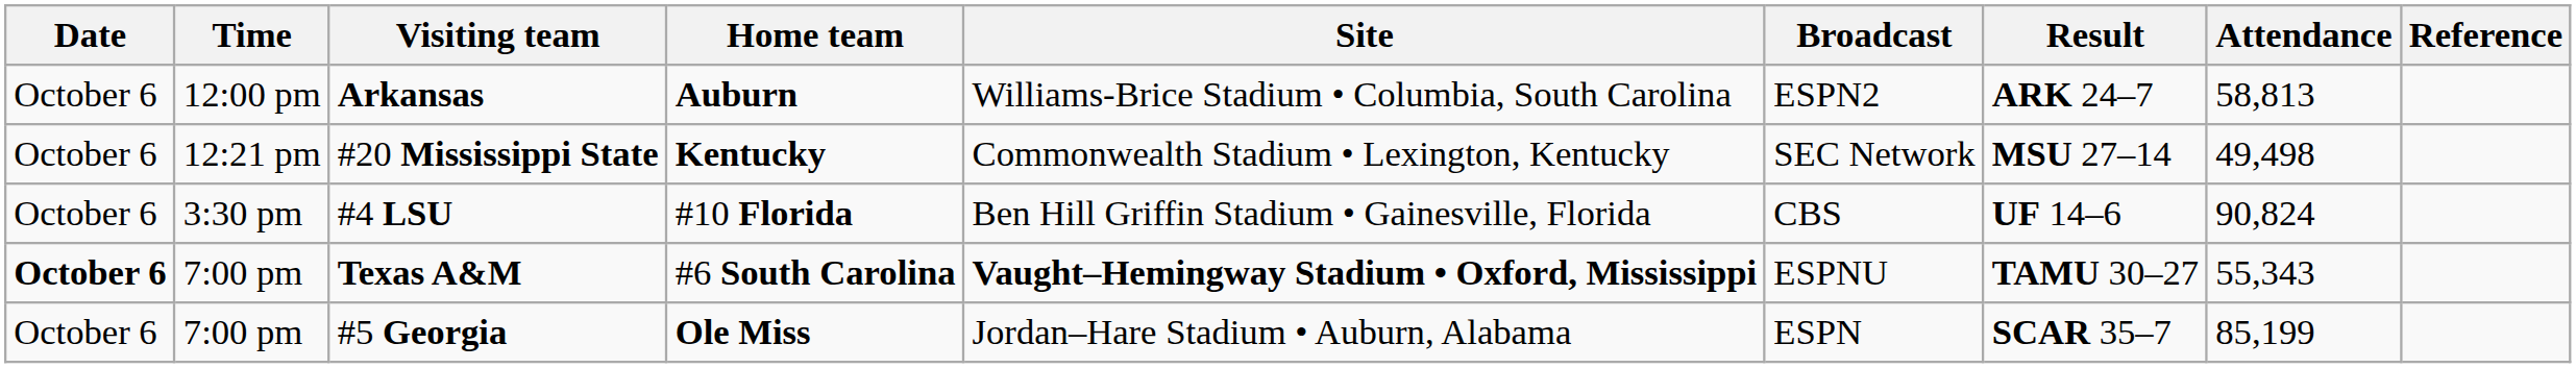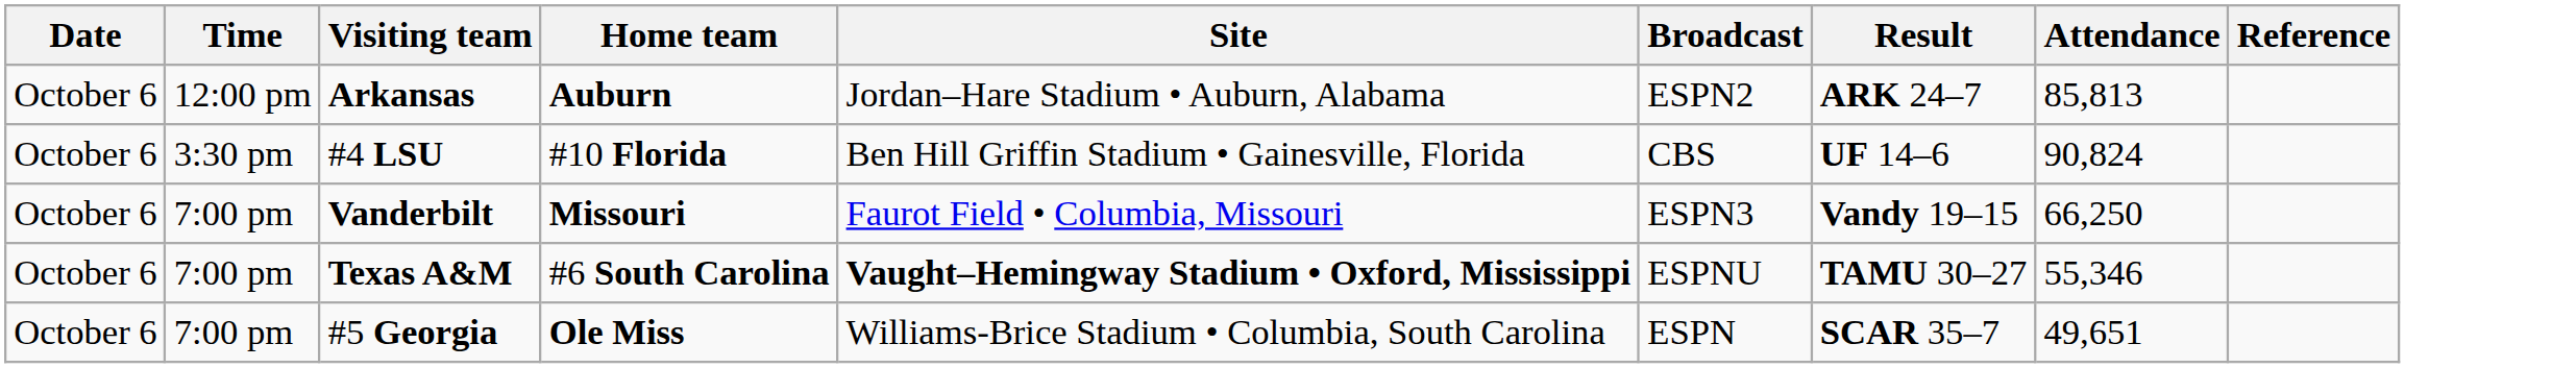 <table class="wikitable" style="font-size:95%;">
 <tr>
 <th>Date</th>
 <th>Time</th>
 <th>Visiting team</th>
 <th>Home team</th>
 <th>Site</th>
 <th>Broadcast</th>
 <th>Result</th>
 <th>Attendance</th>
 <th class="unsortable">Reference</th>
 </tr>
 <tr bgcolor=>
 <td>October 6</td>
 <td>12:00 pm</td>
 <td><strong>Arkansas</strong></td>
 <td><strong>Auburn</strong></td>
-<td>Williams-Brice Stadium • Columbia, South Carolina</td>
+<td>Jordan–Hare Stadium • Auburn, Alabama</td>
 <td>ESPN2</td>
 <td><strong>ARK</strong> 24–7</td>
-<td>58,813</td>
-<td align="center"></td>
-</tr>
-<tr bgcolor=>
-<td>October 6</td>
-<td>12:21 pm</td>
-<td>#20 <strong>Mississippi State</strong></td>
-<td><strong>Kentucky</strong></td>
-<td>Commonwealth Stadium • Lexington, Kentucky</td>
-<td>SEC Network</td>
-<td><strong>MSU</strong> 27–14</td>
-<td>49,498</td>
+<td>85,813</td>
 <td align="center"></td>
 </tr>
 <tr bgcolor=>
 <td>October 6</td>
 <td>3:30 pm</td>
 <td>#4 <strong>LSU</strong></td>
 <td>#10 <strong>Florida</strong></td>
 <td>Ben Hill Griffin Stadium • Gainesville, Florida</td>
 <td>CBS</td>
 <td><strong>UF</strong> 14–6</td>
 <td>90,824</td>
 <td align="center"></td>
 </tr>
 <tr bgcolor=>
-<td><strong>October 6</strong></td>
+<td>October 6</td>
+<td>7:00 pm</td>
+<td><strong>Vanderbilt</strong></td>
+<td><strong>Missouri</strong></td>
+<td><a href='#'>Faurot Field</a> • <a href='#'>Columbia, Missouri</a></td>
+<td>ESPN3</td>
+<td><strong>Vandy</strong> 19–15</td>
+<td>66,250</td>
+<td align="center"></td>
+</tr>
+<tr bgcolor=>
+<td>October 6</td>
 <td>7:00 pm</td>
 <td><strong>Texas A&M</strong></td>
 <td>#6 <strong>South Carolina</strong></td>
 <td><strong>Vaught–Hemingway Stadium • Oxford, Mississippi</strong></td>
 <td>ESPNU</td>
 <td><strong>TAMU</strong> 30–27</td>
-<td>55,343</td>
+<td>55,346</td>
 <td align="center"></td>
 </tr>
 <tr bgcolor=>
 <td>October 6</td>
 <td>7:00 pm</td>
 <td>#5 <strong>Georgia</strong></td>
 <td><strong>Ole Miss</strong></td>
-<td>Jordan–Hare Stadium • Auburn, Alabama</td>
+<td>Williams-Brice Stadium • Columbia, South Carolina</td>
 <td>ESPN</td>
 <td><strong>SCAR</strong> 35–7</td>
-<td>85,199</td>
+<td>49,651</td>
 <td align="center"></td>
 </tr>
 </table>
